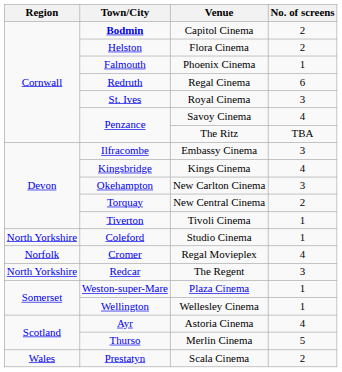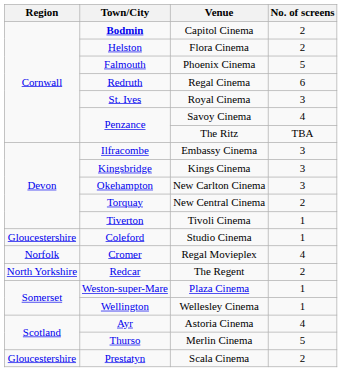 <table class="wikitable sortable" style="text-align:center;">
 <tr>
 <th scope="col">Region</th>
 <th scope="col">Town/City</th>
 <th scope="col">Venue</th>
 <th scope="col">No. of screens</th>
 </tr>
 <tr>
 <td rowspan=7><a href='#'>Cornwall</a></td>
 <td><strong><a href='#'>Bodmin</a></strong></td>
 <td>Capitol Cinema</td>
 <td>2</td>
 </tr>
 <tr>
 <td><a href='#'>Helston</a></td>
 <td>Flora Cinema</td>
 <td>2</td>
 </tr>
 <tr>
 <td><a href='#'>Falmouth</a></td>
 <td>Phoenix Cinema</td>
-<td>1</td>
+<td>5</td>
 </tr>
 <tr>
 <td><a href='#'>Redruth</a></td>
 <td>Regal Cinema</td>
 <td>6</td>
 </tr>
 <tr>
 <td><a href='#'>St. Ives</a></td>
 <td>Royal Cinema</td>
 <td>3</td>
 </tr>
 <tr>
 <td rowspan=2><a href='#'>Penzance</a></td>
 <td>Savoy Cinema</td>
 <td>4</td>
 </tr>
 <tr>
 <td>The Ritz</td>
 <td>TBA</td>
 </tr>
 <tr>
 <td rowspan=5><a href='#'>Devon</a></td>
 <td><a href='#'>Ilfracombe</a></td>
 <td>Embassy Cinema</td>
 <td>3</td>
 </tr>
 <tr>
 <td><a href='#'>Kingsbridge</a></td>
 <td>Kings Cinema</td>
-<td>4</td>
+<td>3</td>
 </tr>
 <tr>
 <td><a href='#'>Okehampton</a></td>
 <td>New Carlton Cinema</td>
 <td>3</td>
 </tr>
 <tr>
 <td><a href='#'>Torquay</a></td>
 <td>New Central Cinema</td>
 <td>2</td>
 </tr>
 <tr>
 <td><a href='#'>Tiverton</a></td>
 <td>Tivoli Cinema</td>
 <td>1</td>
 </tr>
 <tr>
-<td><a href='#'>North Yorkshire</a></td>
+<td><a href='#'>Gloucestershire</a></td>
 <td><a href='#'>Coleford</a></td>
 <td>Studio Cinema</td>
 <td>1</td>
 </tr>
 <tr>
 <td><a href='#'>Norfolk</a></td>
 <td><a href='#'>Cromer</a></td>
 <td>Regal Movieplex</td>
 <td>4</td>
 </tr>
 <tr>
 <td><a href='#'>North Yorkshire</a></td>
 <td><a href='#'>Redcar</a></td>
 <td>The Regent</td>
-<td>3</td>
+<td>2</td>
 </tr>
 <tr>
 <td rowspan=2><a href='#'>Somerset</a></td>
 <td><a href='#'>Weston-super-Mare</a></td>
 <td><a href='#'>Plaza Cinema</a></td>
 <td>1</td>
 </tr>
 <tr>
 <td><a href='#'>Wellington</a></td>
 <td>Wellesley Cinema</td>
 <td>1</td>
 </tr>
 <tr>
 <td rowspan=2><a href='#'>Scotland</a></td>
 <td><a href='#'>Ayr</a></td>
 <td>Astoria Cinema</td>
 <td>4</td>
 </tr>
 <tr>
 <td><a href='#'>Thurso</a></td>
 <td>Merlin Cinema</td>
 <td>5</td>
 </tr>
 <tr>
-<td><a href='#'>Wales</a></td>
+<td><a href='#'>Gloucestershire</a></td>
 <td><a href='#'>Prestatyn</a></td>
 <td>Scala Cinema</td>
 <td>2</td>
 </tr>
 </table>
